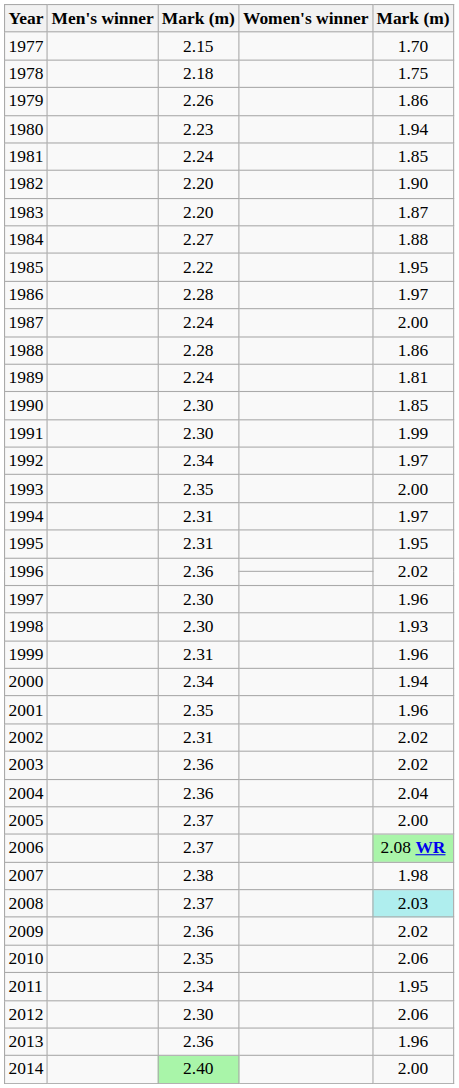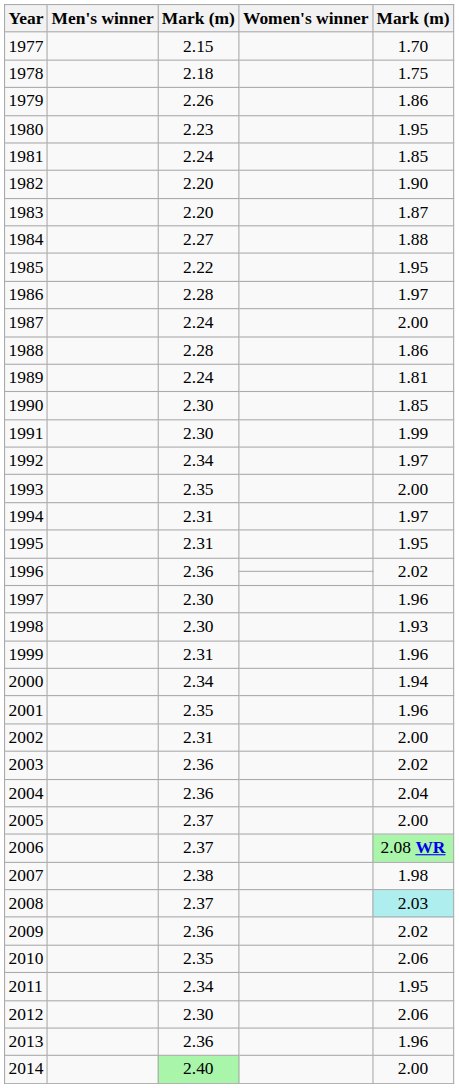 <table class="wikitable">
 <tr>
 <th>Year</th>
 <th>Men's winner</th>
 <th>Mark (m)</th>
 <th>Women's winner</th>
 <th>Mark (m)</th>
 </tr>
 <tr>
 <td>1977</td>
 <td></td>
 <td align=center>2.15</td>
 <td></td>
 <td align=center>1.70</td>
 </tr>
 <tr>
 <td>1978</td>
 <td></td>
 <td align=center>2.18</td>
 <td></td>
 <td align=center>1.75</td>
 </tr>
 <tr>
 <td>1979</td>
 <td></td>
 <td align=center>2.26</td>
 <td></td>
 <td align=center>1.86</td>
 </tr>
 <tr>
 <td>1980</td>
 <td></td>
 <td align=center>2.23</td>
 <td></td>
-<td align=center>1.94</td>
+<td align=center>1.95</td>
 </tr>
 <tr>
 <td>1981</td>
 <td></td>
 <td align=center>2.24</td>
 <td></td>
 <td align=center>1.85</td>
 </tr>
 <tr>
 <td>1982</td>
 <td></td>
 <td align=center>2.20</td>
 <td></td>
 <td align=center>1.90</td>
 </tr>
 <tr>
 <td>1983</td>
 <td></td>
 <td align=center>2.20</td>
 <td></td>
 <td align=center>1.87</td>
 </tr>
 <tr>
 <td>1984</td>
 <td></td>
 <td align=center>2.27</td>
 <td></td>
 <td align=center>1.88</td>
 </tr>
 <tr>
 <td>1985</td>
 <td></td>
 <td align=center>2.22</td>
 <td></td>
 <td align=center>1.95</td>
 </tr>
 <tr>
 <td>1986</td>
 <td></td>
 <td align=center>2.28</td>
 <td></td>
 <td align=center>1.97</td>
 </tr>
 <tr>
 <td>1987</td>
 <td></td>
 <td align=center>2.24</td>
 <td></td>
 <td align=center>2.00</td>
 </tr>
 <tr>
 <td>1988</td>
 <td></td>
 <td align=center>2.28</td>
 <td></td>
 <td align=center>1.86</td>
 </tr>
 <tr>
 <td>1989</td>
 <td></td>
 <td align=center>2.24</td>
 <td></td>
 <td align=center>1.81</td>
 </tr>
 <tr>
 <td>1990</td>
 <td></td>
 <td align=center>2.30</td>
 <td></td>
 <td align=center>1.85</td>
 </tr>
 <tr>
 <td>1991</td>
 <td></td>
 <td align=center>2.30</td>
 <td></td>
 <td align=center>1.99</td>
 </tr>
 <tr>
 <td>1992</td>
 <td></td>
 <td align=center>2.34</td>
 <td></td>
 <td align=center>1.97</td>
 </tr>
 <tr>
 <td>1993</td>
 <td></td>
 <td align=center>2.35</td>
 <td></td>
 <td align=center>2.00</td>
 </tr>
 <tr>
 <td>1994</td>
 <td></td>
 <td align=center>2.31</td>
 <td></td>
 <td align=center>1.97</td>
 </tr>
 <tr>
 <td>1995</td>
 <td></td>
 <td align=center>2.31</td>
 <td></td>
 <td align=center>1.95</td>
 </tr>
 <tr>
 <td rowspan=2>1996</td>
 <td rowspan=2></td>
 <td rowspan=2 align=center>2.36</td>
 <td></td>
 <td rowspan=2 align=center>2.02</td>
 </tr>
 <tr>
 <td></td>
 </tr>
 <tr>
 <td>1997</td>
 <td></td>
 <td align=center>2.30</td>
 <td></td>
 <td align=center>1.96</td>
 </tr>
 <tr>
 <td>1998</td>
 <td></td>
 <td align=center>2.30</td>
 <td></td>
 <td align=center>1.93</td>
 </tr>
 <tr>
 <td>1999</td>
 <td></td>
 <td align=center>2.31</td>
 <td></td>
 <td align=center>1.96</td>
 </tr>
 <tr>
 <td>2000</td>
 <td></td>
 <td align=center>2.34</td>
 <td></td>
 <td align=center>1.94</td>
 </tr>
 <tr>
 <td>2001</td>
 <td></td>
 <td align=center>2.35</td>
 <td></td>
 <td align=center>1.96</td>
 </tr>
 <tr>
 <td>2002</td>
 <td></td>
 <td align=center>2.31</td>
 <td></td>
-<td align=center>2.02</td>
+<td align=center>2.00</td>
 </tr>
 <tr>
 <td>2003</td>
 <td></td>
 <td align=center>2.36</td>
 <td></td>
 <td align=center>2.02</td>
 </tr>
 <tr>
 <td>2004</td>
 <td></td>
 <td align=center>2.36</td>
 <td></td>
 <td align=center>2.04</td>
 </tr>
 <tr>
 <td>2005</td>
 <td></td>
 <td align=center>2.37</td>
 <td></td>
 <td align=center>2.00</td>
 </tr>
 <tr>
 <td>2006</td>
 <td></td>
 <td align=center>2.37</td>
 <td></td>
 <td align=center bgcolor=#A9F5A9>2.08 <strong><a href='#'>WR</a></strong></td>
 </tr>
 <tr>
 <td>2007</td>
 <td></td>
 <td align=center>2.38</td>
 <td></td>
 <td align=center>1.98</td>
 </tr>
 <tr>
 <td>2008</td>
 <td></td>
 <td align=center>2.37</td>
 <td></td>
 <td align=center style="background: paleturquoise;">2.03</td>
 </tr>
 <tr>
 <td>2009</td>
 <td></td>
 <td align=center>2.36</td>
 <td></td>
 <td align=center>2.02</td>
 </tr>
 <tr>
 <td>2010</td>
 <td></td>
 <td align=center>2.35</td>
 <td></td>
 <td align=center>2.06</td>
 </tr>
 <tr>
 <td>2011</td>
 <td></td>
 <td align=center>2.34</td>
 <td></td>
 <td align=center>1.95</td>
 </tr>
 <tr>
 <td>2012</td>
 <td></td>
 <td align=center>2.30</td>
 <td></td>
 <td align=center>2.06</td>
 </tr>
 <tr>
 <td>2013</td>
 <td></td>
 <td align=center>2.36</td>
 <td></td>
 <td align=center>1.96</td>
 </tr>
 <tr>
 <td>2014</td>
 <td></td>
 <td align=center bgcolor=#A9F5A9>2.40</td>
 <td></td>
 <td align=center>2.00</td>
 </tr>
 </table>
